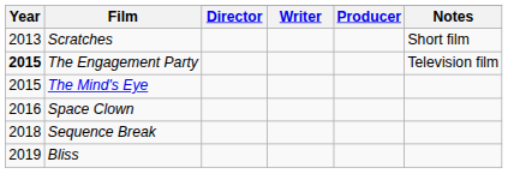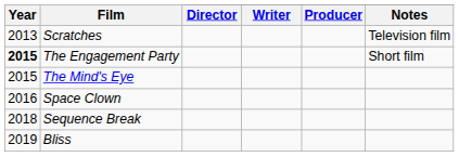 <table class="wikitable">
 <tr>
 <th rowspan="2" style="width:33px;">Year</th>
 <th rowspan="2">Film</th>
 </tr>
 <tr>
 <th width=65><a href='#'>Director</a></th>
 <th width=65><a href='#'>Writer</a></th>
 <th width=65><a href='#'>Producer</a></th>
 <th scope="col">Notes</th>
 </tr>
 <tr>
 <td>2013</td>
 <td><em>Scratches</em></td>
 <td></td>
 <td></td>
 <td></td>
-<td>Short film</td>
+<td>Television film</td>
 </tr>
 <tr>
 <td><strong>2015</strong></td>
 <td><em>The Engagement Party</em></td>
 <td></td>
 <td></td>
 <td></td>
-<td>Television film</td>
+<td>Short film</td>
 </tr>
 <tr>
 <td>2015</td>
 <td><em><a href='#'>The Mind's Eye</a></em></td>
 <td></td>
 <td></td>
 <td></td>
 <td></td>
 </tr>
 <tr>
 <td>2016</td>
 <td><em>Space Clown</em></td>
 <td></td>
 <td></td>
 <td></td>
 <td></td>
 </tr>
 <tr>
 <td>2018</td>
 <td><em>Sequence Break</em></td>
 <td></td>
 <td></td>
 <td></td>
 <td></td>
 </tr>
 <tr>
 <td>2019</td>
 <td><em>Bliss</em></td>
 <td></td>
 <td></td>
 <td></td>
 <td></td>
 </tr>
 </table>
